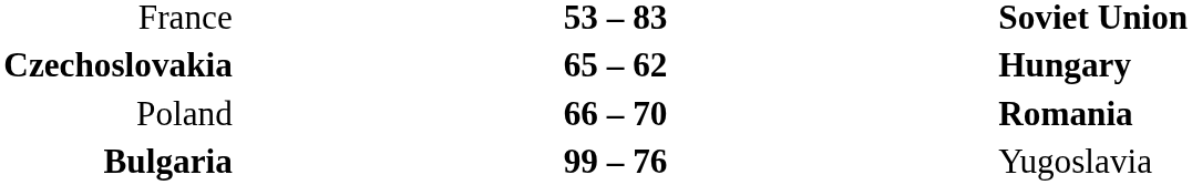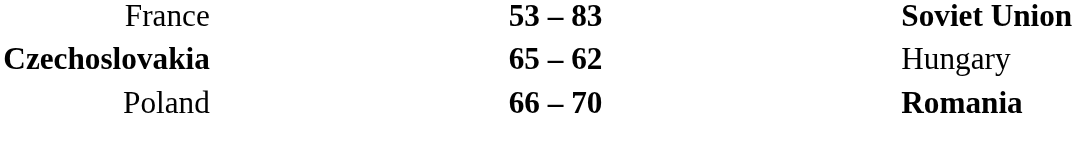 <table width=75% cellspacing=1>
 <tr>
 <th width=25%></th>
 <th width=25%></th>
 <th width=25%></th>
 </tr>
 <tr style=font-size:90%>
 <td align=right>France</td>
 <td align=center><strong>53 – 83</strong></td>
 <td><strong>Soviet Union</strong></td>
 </tr>
 <tr style=font-size:90%>
 <td align=right><strong>Czechoslovakia</strong></td>
 <td align=center><strong>65 – 62</strong></td>
-<td><strong>Hungary</strong></td>
+<td>Hungary</td>
 </tr>
 <tr style=font-size:90%>
 <td align=right>Poland</td>
 <td align=center><strong>66 – 70</strong></td>
 <td><strong>Romania</strong></td>
 </tr>
-<tr style=font-size:90%>
-<td align=right><strong>Bulgaria</strong></td>
-<td align=center><strong>99 – 76</strong></td>
-<td>Yugoslavia</td>
-</tr>
 </table>
